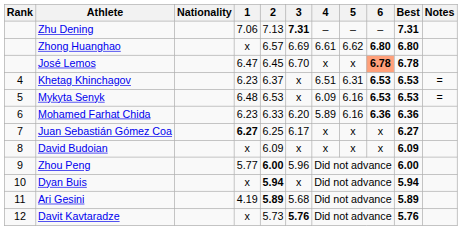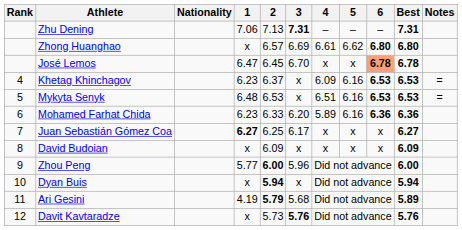 <table class="wikitable sortable" style="text-align:center">
 <tr>
 <th>Rank</th>
 <th>Athlete</th>
 <th>Nationality</th>
 <th>1</th>
 <th>2</th>
 <th>3</th>
 <th>4</th>
 <th>5</th>
 <th>6</th>
 <th>Best</th>
 <th>Notes</th>
 </tr>
 <tr>
 <td></td>
 <td style="text-align:left;"><a href='#'>Zhu Dening</a></td>
 <td style="text-align:left;"></td>
 <td>7.06</td>
 <td>7.13</td>
 <td><strong>7.31</strong></td>
 <td>–</td>
 <td>–</td>
 <td>–</td>
 <td><strong>7.31</strong></td>
 <td><strong></strong></td>
 </tr>
 <tr>
 <td></td>
 <td style="text-align:left;"><a href='#'>Zhong Huanghao</a></td>
 <td style="text-align:left;"></td>
 <td>x</td>
 <td>6.57</td>
 <td>6.69</td>
 <td>6.61</td>
 <td>6.62</td>
 <td><strong>6.80</strong></td>
 <td><strong>6.80</strong></td>
 <td></td>
 </tr>
 <tr>
 <td></td>
 <td style="text-align:left;"><a href='#'>José Lemos</a></td>
 <td style="text-align:left;"></td>
 <td>6.47</td>
 <td>6.45</td>
 <td>6.70</td>
 <td>x</td>
 <td>x</td>
 <td style="background: lightsalmon;"><strong>6.78</strong></td>
 <td><strong>6.78</strong></td>
 <td></td>
 </tr>
 <tr>
 <td>4</td>
 <td style="text-align:left;"><a href='#'>Khetag Khinchagov</a></td>
 <td style="text-align:left;"></td>
 <td>6.23</td>
 <td>6.37</td>
 <td>x</td>
-<td>6.51</td>
-<td>6.31</td>
+<td>6.09</td>
+<td>6.16</td>
 <td><strong>6.53</strong></td>
 <td><strong>6.53</strong></td>
 <td>=</td>
 </tr>
 <tr>
 <td>5</td>
 <td style="text-align:left;"><a href='#'>Mykyta Senyk</a></td>
 <td style="text-align:left;"></td>
 <td>6.48</td>
 <td>6.53</td>
 <td>x</td>
-<td>6.09</td>
+<td>6.51</td>
 <td>6.16</td>
 <td><strong>6.53</strong></td>
 <td><strong>6.53</strong></td>
 <td>=</td>
 </tr>
 <tr>
 <td>6</td>
 <td style="text-align:left;"><a href='#'>Mohamed Farhat Chida</a></td>
 <td style="text-align:left;"></td>
 <td>6.23</td>
 <td>6.33</td>
 <td>6.20</td>
 <td>5.89</td>
 <td>6.16</td>
 <td><strong>6.36</strong></td>
 <td><strong>6.36</strong></td>
 <td></td>
 </tr>
 <tr>
 <td>7</td>
 <td style="text-align:left;"><a href='#'>Juan Sebastián Gómez Coa</a></td>
 <td style="text-align:left;"></td>
 <td><strong>6.27</strong></td>
 <td>6.25</td>
 <td>6.17</td>
 <td>x</td>
 <td>x</td>
 <td>x</td>
 <td><strong>6.27</strong></td>
 <td></td>
 </tr>
 <tr>
 <td>8</td>
 <td style="text-align:left;"><a href='#'>David Budoian</a></td>
 <td style="text-align:left;"></td>
 <td>x</td>
 <td>6.09</td>
 <td>x</td>
 <td>x</td>
 <td>x</td>
 <td>x</td>
 <td><strong>6.09</strong></td>
 <td></td>
 </tr>
 <tr>
 <td>9</td>
 <td style="text-align:left;"><a href='#'>Zhou Peng</a></td>
 <td style="text-align:left;"></td>
 <td>5.77</td>
 <td><strong>6.00</strong></td>
 <td>5.96</td>
 <td colspan="3">Did not advance</td>
 <td><strong>6.00</strong></td>
 <td></td>
 </tr>
 <tr>
 <td>10</td>
 <td style="text-align:left;"><a href='#'>Dyan Buis</a></td>
 <td style="text-align:left;"></td>
 <td>x</td>
 <td><strong>5.94</strong></td>
 <td>x</td>
 <td colspan="3">Did not advance</td>
 <td><strong>5.94</strong></td>
 <td></td>
 </tr>
 <tr>
 <td>11</td>
 <td style="text-align:left;"><a href='#'>Ari Gesini</a></td>
 <td style="text-align:left;"></td>
 <td>4.19</td>
-<td><strong>5.89</strong></td>
+<td><strong>5.79</strong></td>
 <td>5.68</td>
 <td colspan="3">Did not advance</td>
 <td><strong>5.89</strong></td>
 <td></td>
 </tr>
 <tr>
 <td>12</td>
 <td style="text-align:left;"><a href='#'>Davit Kavtaradze</a></td>
 <td style="text-align:left;"></td>
 <td>x</td>
 <td>5.73</td>
 <td><strong>5.76</strong></td>
 <td colspan="3">Did not advance</td>
 <td><strong>5.76</strong></td>
 <td></td>
 </tr>
 </table>
